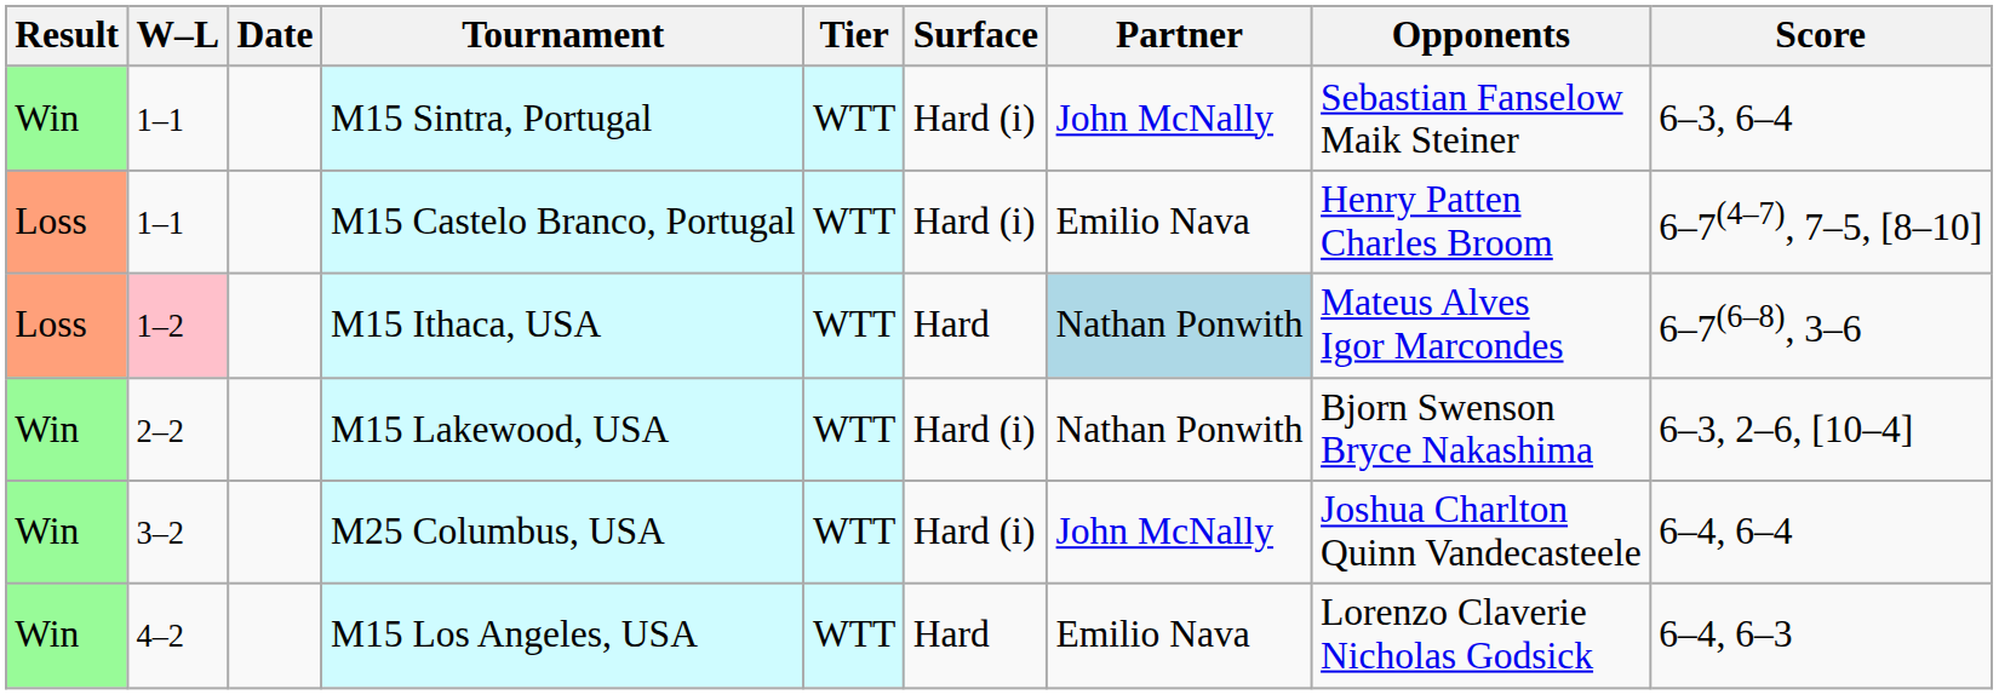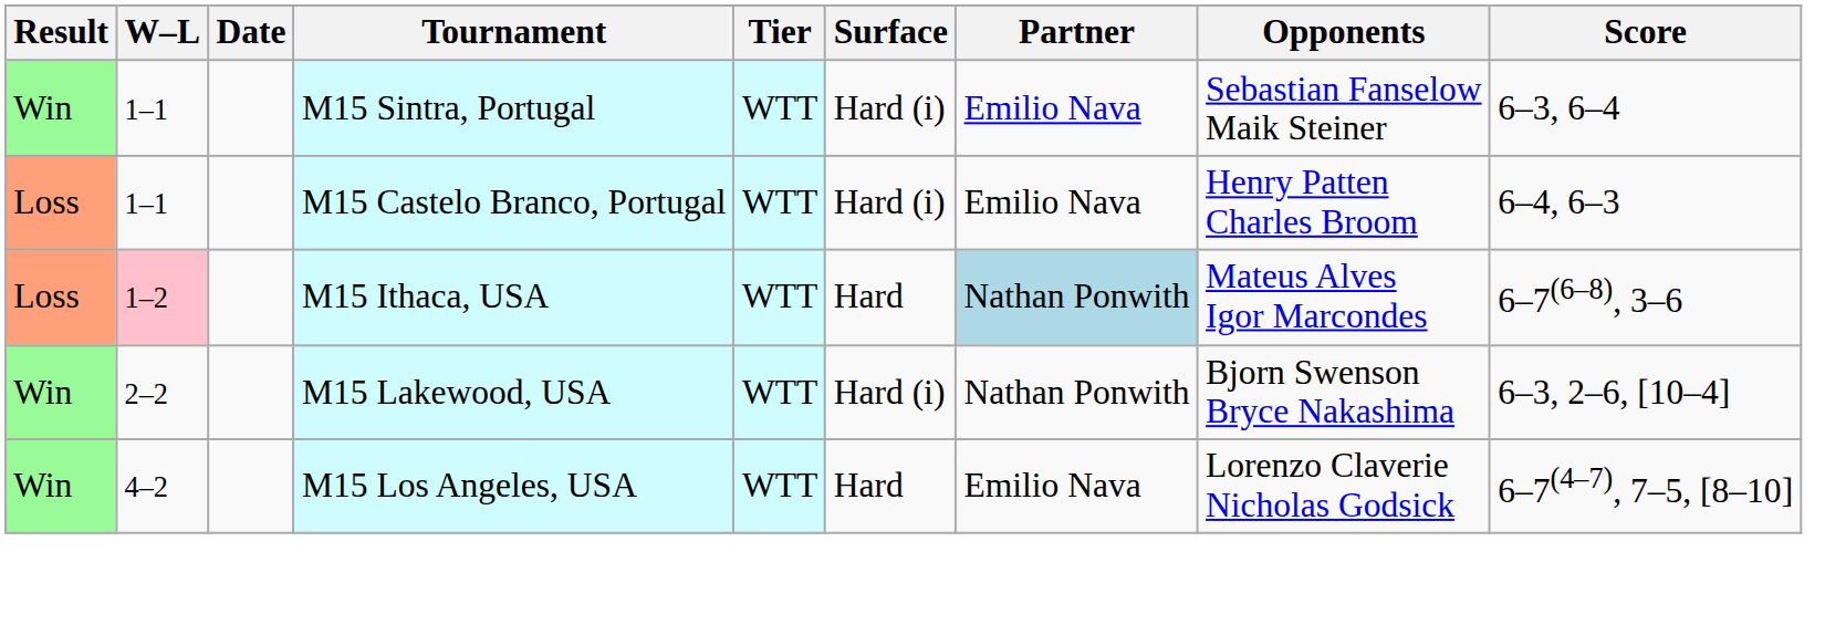 <table class="sortable wikitable">
 <tr>
 <th>Result</th>
 <th class="unsortable">W–L</th>
 <th>Date</th>
 <th>Tournament</th>
 <th>Tier</th>
 <th>Surface</th>
 <th>Partner</th>
 <th>Opponents</th>
 <th class="unsortable">Score</th>
 </tr>
 <tr>
 <td bgcolor=98FB98>Win</td>
 <td><small>1–1</small></td>
 <td></td>
 <td style="background:#cffcff;">M15 Sintra, Portugal</td>
 <td style="background:#cffcff;">WTT</td>
 <td>Hard (i)</td>
-<td> <a href='#'>John McNally</a></td>
+<td> <a href='#'>Emilio Nava</a></td>
 <td> <a href='#'>Sebastian Fanselow</a> <br>  Maik Steiner</td>
 <td>6–3, 6–4</td>
 </tr>
 <tr>
 <td bgcolor=FFA07A>Loss</td>
 <td><small>1–1</small></td>
 <td></td>
 <td style="background:#cffcff;">M15 Castelo Branco, Portugal</td>
 <td style="background:#cffcff;">WTT</td>
 <td>Hard (i)</td>
 <td> Emilio Nava</td>
 <td> <a href='#'>Henry Patten</a> <br>  <a href='#'>Charles Broom</a></td>
-<td>6–7<sup>(4–7)</sup>, 7–5, [8–10]</td>
+<td>6–4, 6–3</td>
 </tr>
 <tr>
 <td bgcolor=FFA07A>Loss</td>
 <td style="background: pink;"><small>1–2</small></td>
 <td></td>
 <td style="background:#cffcff;">M15 Ithaca, USA</td>
 <td style="background:#cffcff;">WTT</td>
 <td>Hard</td>
 <td style="background: lightblue;"> Nathan Ponwith</td>
 <td> <a href='#'>Mateus Alves</a> <br>  <a href='#'>Igor Marcondes</a></td>
 <td>6–7<sup>(6–8)</sup>, 3–6</td>
 </tr>
 <tr>
 <td bgcolor=98FB98>Win</td>
 <td><small>2–2</small></td>
 <td></td>
 <td style="background:#cffcff;">M15 Lakewood, USA</td>
 <td style="background:#cffcff;">WTT</td>
 <td>Hard (i)</td>
 <td> Nathan Ponwith</td>
 <td> Bjorn Swenson <br> <a href='#'>Bryce Nakashima</a></td>
 <td>6–3, 2–6, [10–4]</td>
 </tr>
 <tr>
 <td bgcolor=98FB98>Win</td>
-<td><small>3–2</small></td>
-<td></td>
-<td style="background:#cffcff;">M25 Columbus, USA</td>
-<td style="background:#cffcff;">WTT</td>
-<td>Hard (i)</td>
-<td> <a href='#'>John McNally</a></td>
-<td> <a href='#'>Joshua Charlton</a> <br>  Quinn Vandecasteele</td>
-<td>6–4, 6–4</td>
-</tr>
-<tr>
-<td bgcolor=98FB98>Win</td>
 <td><small>4–2</small></td>
 <td></td>
 <td style="background:#cffcff;">M15 Los Angeles, USA</td>
 <td style="background:#cffcff;">WTT</td>
 <td>Hard</td>
 <td> Emilio Nava</td>
 <td> Lorenzo Claverie <br> <a href='#'>Nicholas Godsick</a></td>
-<td>6–4, 6–3</td>
+<td>6–7<sup>(4–7)</sup>, 7–5, [8–10]</td>
 </tr>
 </table>
